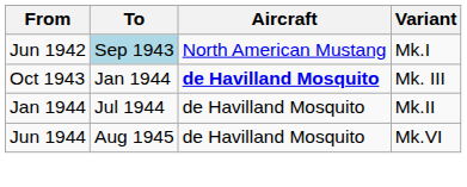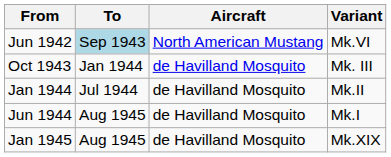 <table class="wikitable">
 <tr>
 </tr>
 <tr>
 <th>From</th>
 <th>To</th>
 <th>Aircraft</th>
 <th>Variant</th>
 </tr>
 <tr>
 <td>Jun 1942</td>
 <td style="background: lightblue;">Sep 1943</td>
 <td><a href='#'>North American Mustang</a></td>
-<td>Mk.I</td>
+<td>Mk.VI</td>
 </tr>
 <tr>
 <td>Oct 1943</td>
 <td>Jan 1944</td>
-<td><strong><a href='#'>de Havilland Mosquito</a></strong></td>
+<td><a href='#'>de Havilland Mosquito</a></td>
 <td>Mk. III</td>
 </tr>
 <tr>
 <td>Jan 1944</td>
 <td>Jul 1944</td>
 <td>de Havilland Mosquito</td>
 <td>Mk.II</td>
 </tr>
 <tr>
 <td>Jun 1944</td>
 <td>Aug 1945</td>
 <td>de Havilland Mosquito</td>
-<td>Mk.VI</td>
+<td>Mk.I</td>
+</tr>
+<tr>
+<td>Jan 1945</td>
+<td>Aug 1945</td>
+<td>de Havilland Mosquito</td>
+<td>Mk.XIX</td>
 </tr>
 </table>
